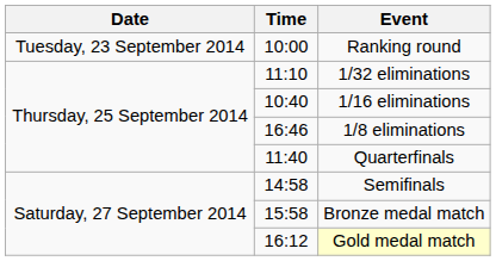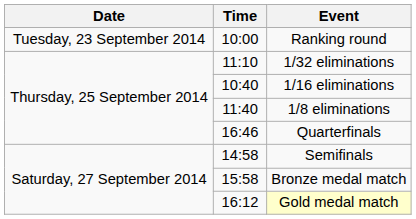 <table class = "wikitable" style="text-align:center;">
 <tr>
 <th width=220>Date</th>
 <th width=50>Time</th>
 <th width=150>Event</th>
 </tr>
 <tr>
 <td>Tuesday, 23 September 2014</td>
 <td>10:00</td>
 <td>Ranking round</td>
 </tr>
 <tr>
 <td rowspan=4>Thursday, 25 September 2014</td>
 <td>11:10</td>
 <td>1/32 eliminations</td>
 </tr>
 <tr>
 <td>10:40</td>
 <td>1/16 eliminations</td>
 </tr>
 <tr>
-<td>16:46</td>
+<td>11:40</td>
 <td>1/8 eliminations</td>
 </tr>
 <tr>
-<td>11:40</td>
+<td>16:46</td>
 <td>Quarterfinals</td>
 </tr>
 <tr>
 <td rowspan=3>Saturday, 27 September 2014</td>
 <td>14:58</td>
 <td>Semifinals</td>
 </tr>
 <tr>
 <td>15:58</td>
 <td>Bronze medal match</td>
 </tr>
 <tr>
 <td>16:12</td>
 <td bgcolor=ffffcc>Gold medal match</td>
 </tr>
 </table>
